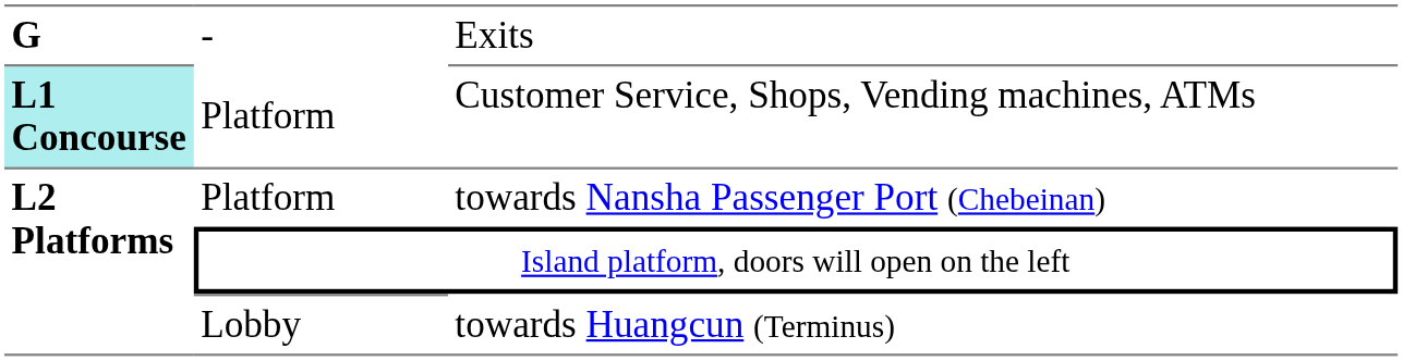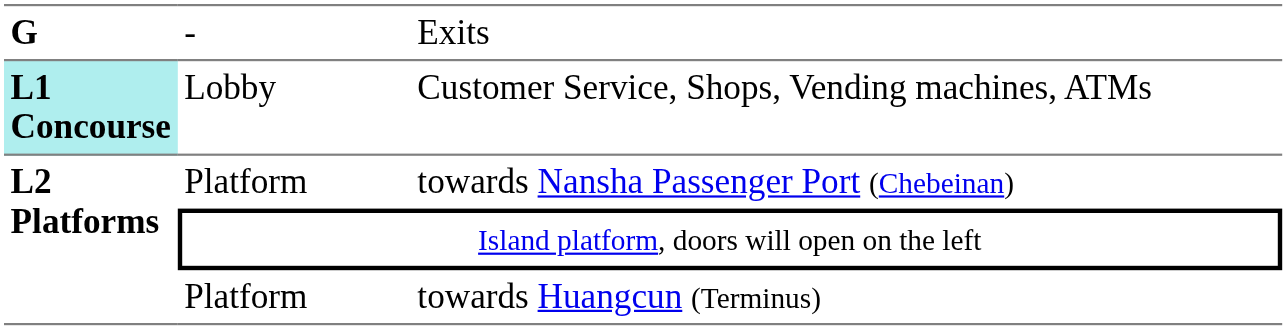 <table table border=0 cellspacing=0 cellpadding=3>
 <tr>
 <td style="border-top:solid 1px gray;" width=50 valign=top><strong>G</strong></td>
 <td style="border-top:solid 1px gray;" width=100 valign=top>-</td>
 <td style="border-top:solid 1px gray;" width=390 valign=top>Exits</td>
 </tr>
 <tr>
 <td style="background: paleturquoise; border-bottom:solid 1px gray; border-top:solid 1px gray;" valign=top width=50><strong>L1<br>Concourse</strong></td>
-<td style="border-bottom:solid 1px gray;">Platform </td>
+<td style="border-bottom:solid 1px gray; border-top:solid 1px gray;" valign=top width=100>Lobby</td>
 <td style="border-bottom:solid 1px gray; border-top:solid 1px gray;" valign=top width=390>Customer Service, Shops, Vending machines, ATMs</td>
 </tr>
 <tr>
 <td style="border-bottom:solid 1px gray;" rowspan=3 valign=top><strong>L2<br>Platforms</strong></td>
 <td>Platform </td>
 <td>  towards <a href='#'>Nansha Passenger Port</a> <small>(<a href='#'>Chebeinan</a>)</small></td>
 </tr>
 <tr>
 <td style="border-right:solid 2px black;border-left:solid 2px black;border-top:solid 2px black;border-bottom:solid 2px black;text-align:center;" colspan=2><small><a href='#'>Island platform</a>, doors will open on the left</small></td>
 </tr>
 <tr>
-<td style="border-bottom:solid 1px gray; border-top:solid 1px gray;" valign=top width=100>Lobby</td>
+<td style="border-bottom:solid 1px gray;">Platform </td>
 <td style="border-bottom:solid 1px gray;"> towards <a href='#'>Huangcun</a> <small>(Terminus)</small> </td>
 </tr>
 </table>
